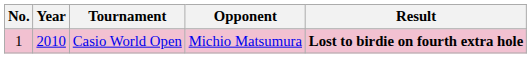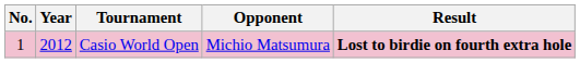 <table class="wikitable" style="font-size:95%;">
 <tr>
 <th>No.</th>
 <th>Year</th>
 <th>Tournament</th>
 <th>Opponent</th>
 <th>Result</th>
 </tr>
 <tr style="background:#F2C1D1;">
 <td align=center>1</td>
-<td><a href='#'>2010</a></td>
+<td><a href='#'>2012</a></td>
 <td><a href='#'>Casio World Open</a></td>
 <td> <a href='#'>Michio Matsumura</a></td>
 <td><strong>Lost to birdie on fourth extra hole</strong></td>
 </tr>
 </table>
